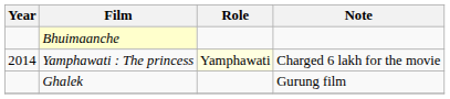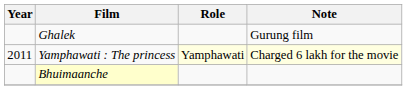 <table class="wikitable">
 <tr>
 <th>Year</th>
 <th>Film</th>
 <th>Role</th>
 <th>Note</th>
 </tr>
 <tr>
 <td></td>
+<td><em>Ghalek</em></td>
+<td></td>
+<td>Gurung film</td>
+</tr>
+<tr>
+<td>2011</td>
+<td><em>Yamphawati : The princess</em></td>
+<td style="background: lightyellow;">Yamphawati</td>
+<td style="background: lightyellow;">Charged 6 lakh for the movie</td>
+</tr>
+<tr>
+<td></td>
 <td style="background:#ffc;"><em>Bhuimaanche</em> </td>
 <td></td>
 <td></td>
 </tr>
 <tr>
-<td>2014</td>
-<td><em>Yamphawati : The princess</em></td>
-<td style="background: lightyellow;">Yamphawati</td>
-<td>Charged 6 lakh for the movie</td>
-</tr>
-<tr>
-<td></td>
-<td><em>Ghalek</em></td>
-<td></td>
-<td>Gurung film</td>
-</tr>
-<tr>
 </tr>
 </table>
